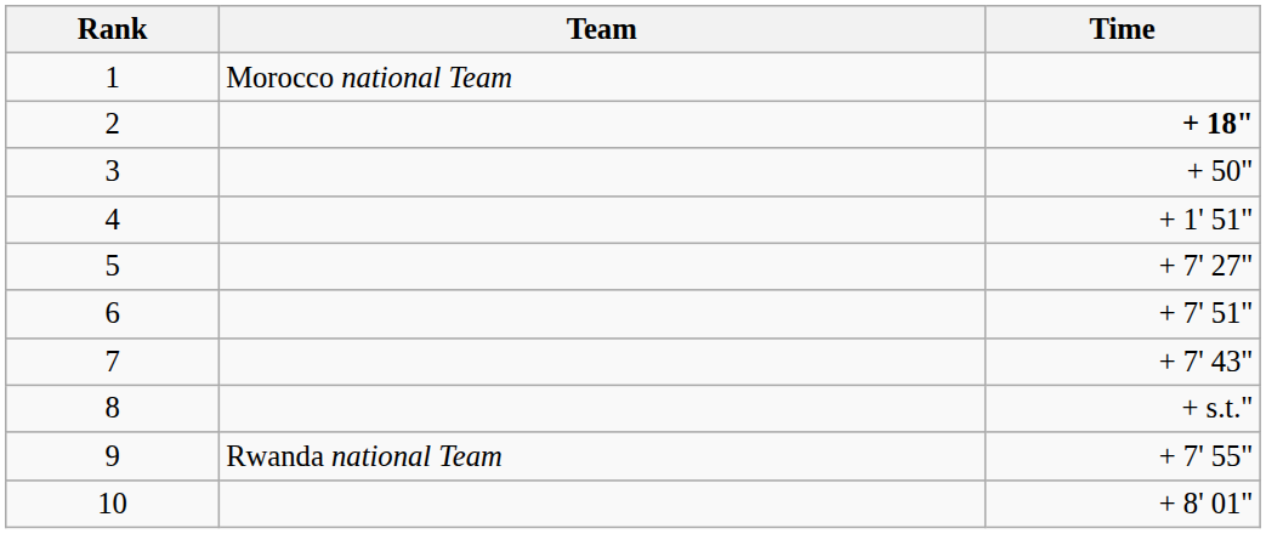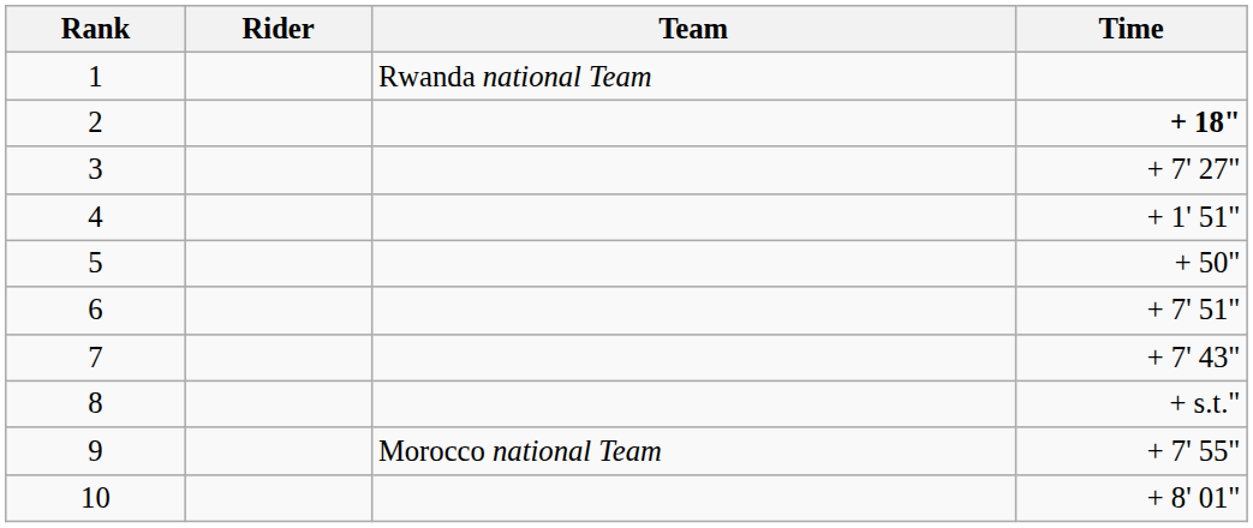 <table class="wikitable" style="width:42em;margin-bottom:0;">
 <tr>
 <th scope="col">Rank</th>
+<th scope="col">Rider</th>
 <th scope="col">Team</th>
 <th scope="col">Time</th>
 </tr>
 <tr>
 <td style="text-align:center;">1</td>
-<td>Morocco <em>national Team</em></td>
+<td> </td>
+<td>Rwanda <em>national Team</em></td>
 <td style="text-align:right;"></td>
 </tr>
 <tr>
 <td style="text-align:center;">2</td>
+<td></td>
 <td></td>
 <td style="text-align:right;"><strong>+ 18"</strong></td>
 </tr>
 <tr>
 <td style="text-align:center;">3</td>
 <td></td>
-<td style="text-align:right;">+ 50"</td>
+<td></td>
+<td style="text-align:right;">+ 7' 27"</td>
 </tr>
 <tr>
 <td style="text-align:center;">4</td>
+<td></td>
 <td></td>
 <td style="text-align:right;">+ 1' 51"</td>
 </tr>
 <tr>
 <td style="text-align:center;">5</td>
+<td> </td>
 <td></td>
-<td style="text-align:right;">+ 7' 27"</td>
+<td style="text-align:right;">+ 50"</td>
 </tr>
 <tr>
 <td style="text-align:center;">6</td>
+<td></td>
 <td></td>
 <td style="text-align:right;">+ 7' 51"</td>
 </tr>
 <tr>
 <td style="text-align:center;">7</td>
 <td></td>
+<td></td>
 <td style="text-align:right;">+ 7' 43"</td>
 </tr>
 <tr>
 <td style="text-align:center;">8</td>
 <td></td>
+<td></td>
 <td style="text-align:right;">+ s.t."</td>
 </tr>
 <tr>
 <td style="text-align:center;">9</td>
-<td>Rwanda <em>national Team</em></td>
+<td></td>
+<td>Morocco <em>national Team</em></td>
 <td style="text-align:right;">+ 7' 55"</td>
 </tr>
 <tr>
 <td style="text-align:center;">10</td>
 <td></td>
+<td></td>
 <td style="text-align:right;">+ 8' 01"</td>
 </tr>
 </table>
